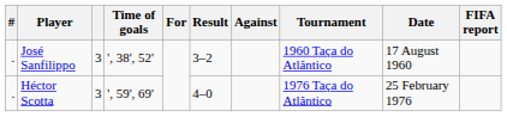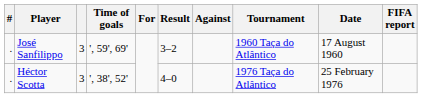 <table class="wikitable plainrowheaders sortable">
 <tr>
 <th scope=col>#</th>
 <th scope=col>Player</th>
 <th scope=col></th>
 <th scope=col>Time of goals</th>
 <th scope=col>For</th>
 <th scope=col>Result</th>
 <th scope=col>Against</th>
 <th scope=col>Tournament</th>
 <th scope=col>Date</th>
 <th scope=col class="unsortable">FIFA<br>report</th>
 </tr>
 <tr>
 <td align="right">.</td>
 <td><a href='#'>José Sanfilippo</a></td>
 <td align="center">3</td>
-<td>', 38', 52'</td>
+<td>', 59', 69'</td>
 <td rowspan="2"></td>
 <td>3–2</td>
 <td></td>
 <td><a href='#'>1960 Taça do Atlântico</a></td>
 <td>17 August 1960</td>
 <td></td>
 </tr>
 <tr>
 <td align="right">.</td>
 <td><a href='#'>Héctor Scotta</a></td>
 <td align="center">3</td>
-<td>', 59', 69'</td>
+<td>', 38', 52'</td>
 <td>4–0</td>
 <td></td>
 <td><a href='#'>1976 Taça do Atlântico</a></td>
 <td>25 February 1976</td>
 <td></td>
 </tr>
 </table>
